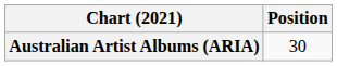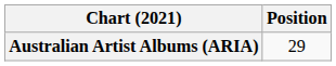 <table class="wikitable plainrowheaders" style="text-align:center">
 <tr>
 <th scope="col">Chart (2021)</th>
 <th scope="col">Position</th>
 </tr>
 <tr>
 <th scope="row">Australian Artist Albums (ARIA)</th>
-<td>30</td>
+<td>29</td>
 </tr>
 </table>
